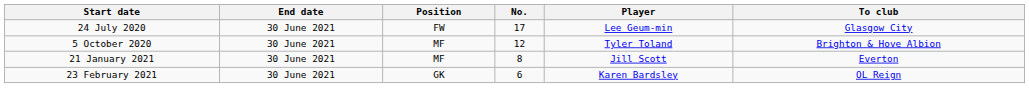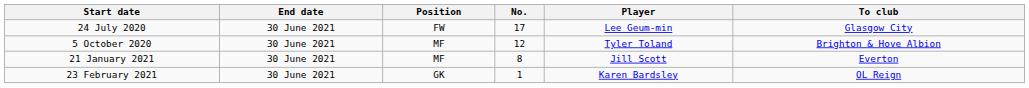 <table class="wikitable sortable" style="width:95%; text-align:center; font-size:85%; text-align:centre;">
 <tr>
 <th>Start date</th>
 <th>End date</th>
 <th>Position</th>
 <th>No.</th>
 <th>Player</th>
 <th>To club</th>
 </tr>
 <tr>
 <td>24 July 2020</td>
 <td>30 June 2021</td>
 <td>FW</td>
 <td>17</td>
 <td> <a href='#'>Lee Geum-min</a></td>
 <td> <a href='#'>Glasgow City</a></td>
 </tr>
 <tr>
 <td>5 October 2020</td>
 <td>30 June 2021</td>
 <td>MF</td>
 <td>12</td>
 <td> <a href='#'>Tyler Toland</a></td>
 <td> <a href='#'>Brighton & Hove Albion</a></td>
 </tr>
 <tr>
 <td>21 January 2021</td>
 <td>30 June 2021</td>
 <td>MF</td>
 <td>8</td>
 <td> <a href='#'>Jill Scott</a></td>
 <td> <a href='#'>Everton</a></td>
 </tr>
 <tr>
 <td>23 February 2021</td>
 <td>30 June 2021</td>
 <td>GK</td>
-<td>6</td>
+<td>1</td>
 <td> <a href='#'>Karen Bardsley</a></td>
 <td> <a href='#'>OL Reign</a></td>
 </tr>
 </table>
